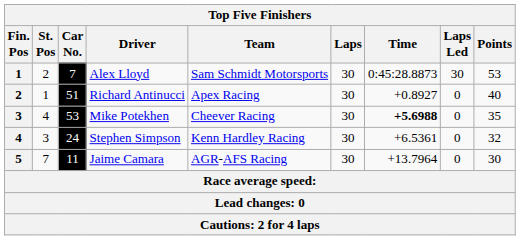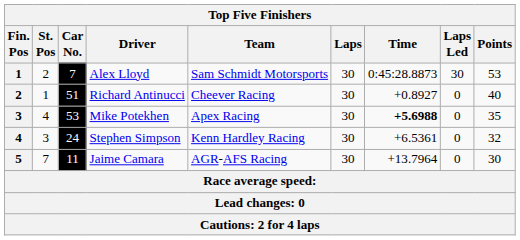 <table class="wikitable" style="font-size:85%;">
 <tr>
 <th colspan=9>Top Five Finishers</th>
 </tr>
 <tr>
 <th>Fin.<br>Pos</th>
 <th>St.<br>Pos</th>
 <th>Car<br>No.</th>
 <th>Driver</th>
 <th>Team</th>
 <th>Laps</th>
 <th>Time</th>
 <th>Laps<br>Led</th>
 <th>Points</th>
 </tr>
 <tr>
 <th>1</th>
 <td align=center>2</td>
 <td style="background:#000000; color:white;" align=center>7</td>
 <td> <a href='#'>Alex Lloyd</a></td>
 <td><a href='#'>Sam Schmidt Motorsports</a></td>
 <td align=center>30</td>
 <td align=right>0:45:28.8873</td>
 <td align=center>30</td>
 <td align=center>53</td>
 </tr>
 <tr>
 <th>2</th>
 <td align=center>1</td>
 <td style="background:#000000; color:white;" align=center>51</td>
 <td> <a href='#'>Richard Antinucci</a></td>
-<td><a href='#'>Apex Racing</a></td>
+<td><a href='#'>Cheever Racing</a></td>
 <td align=center>30</td>
 <td align=right>+0.8927</td>
 <td align=center>0</td>
 <td align=center>40</td>
 </tr>
 <tr>
 <th>3</th>
 <td align=center>4</td>
 <td style="background:#000000; color:white;" align=center>53</td>
 <td> <a href='#'>Mike Potekhen</a></td>
-<td><a href='#'>Cheever Racing</a></td>
+<td><a href='#'>Apex Racing</a></td>
 <td align=center>30</td>
 <td align=right><strong>+5.6988</strong></td>
 <td align=center>0</td>
 <td align=center>35</td>
 </tr>
 <tr>
 <th>4</th>
 <td align=center>3</td>
 <td style="background:#000000; color:white;" align=center>24</td>
 <td> <a href='#'>Stephen Simpson</a></td>
 <td><a href='#'>Kenn Hardley Racing</a></td>
 <td align=center>30</td>
 <td align=right>+6.5361</td>
 <td align=center>0</td>
 <td align=center>32</td>
 </tr>
 <tr>
 <th>5</th>
 <td align=center>7</td>
 <td style="background:#000000; color:white;" align=center>11</td>
 <td> <a href='#'>Jaime Camara</a></td>
 <td><a href='#'>AGR</a>-<a href='#'>AFS Racing</a></td>
 <td align=center>30</td>
 <td align=right>+13.7964</td>
 <td align=center>0</td>
 <td align=center>30</td>
 </tr>
 <tr>
 <th colspan=9>Race average speed: </th>
 </tr>
 <tr>
 <th colspan=9>Lead changes: 0</th>
 </tr>
 <tr>
 <th colspan=9>Cautions: 2 for 4 laps</th>
 </tr>
 </table>
